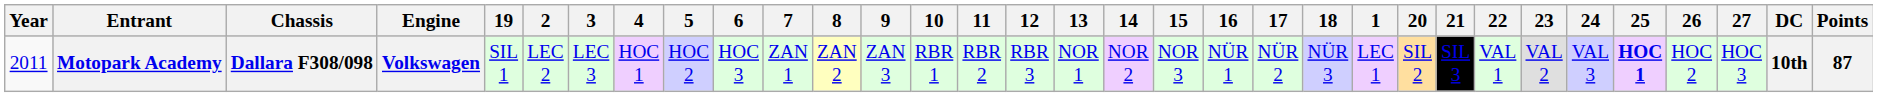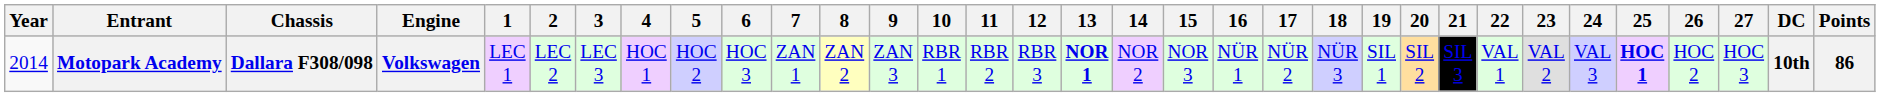 <table class="wikitable" style="text-align:center; font-size:85%">
 <tr>
 <th>Year</th>
 <th>Entrant</th>
 <th>Chassis</th>
 <th>Engine</th>
-<th>19</th>
+<th>1</th>
 <th>2</th>
 <th>3</th>
 <th>4</th>
 <th>5</th>
 <th>6</th>
 <th>7</th>
 <th>8</th>
 <th>9</th>
 <th>10</th>
 <th>11</th>
 <th>12</th>
 <th>13</th>
 <th>14</th>
 <th>15</th>
 <th>16</th>
 <th>17</th>
 <th>18</th>
-<th>1</th>
+<th>19</th>
 <th>20</th>
 <th>21</th>
 <th>22</th>
 <th>23</th>
 <th>24</th>
 <th>25</th>
 <th>26</th>
 <th>27</th>
 <th>DC</th>
 <th>Points</th>
 </tr>
 <tr>
-<td><a href='#'>2011</a></td>
+<td><a href='#'>2014</a></td>
 <th nowrap><a href='#'>Motopark Academy</a></th>
 <th nowrap><a href='#'>Dallara</a> F308/098</th>
 <th><a href='#'>Volkswagen</a></th>
-<td style="background:#DFFFDF;"><a href='#'>SIL<br>1</a><br></td>
+<td style="background:#EFCFFF;"><a href='#'>LEC<br>1</a><br></td>
 <td style="background:#DFFFDF;"><a href='#'>LEC<br>2</a><br></td>
 <td style="background:#DFFFDF;"><a href='#'>LEC<br>3</a><br></td>
 <td style="background:#EFCFFF;"><a href='#'>HOC<br>1</a><br></td>
 <td style="background:#CFCFFF;"><a href='#'>HOC<br>2</a><br></td>
 <td style="background:#DFFFDF;"><a href='#'>HOC<br>3</a><br></td>
 <td style="background:#DFFFDF;"><a href='#'>ZAN<br>1</a><br></td>
 <td style="background:#FFFFBF;"><a href='#'>ZAN<br>2</a><br></td>
 <td style="background:#DFFFDF;"><a href='#'>ZAN<br>3</a><br></td>
 <td style="background:#DFFFDF;"><a href='#'>RBR<br>1</a><br></td>
 <td style="background:#DFFFDF;"><a href='#'>RBR<br>2</a><br></td>
 <td style="background:#DFFFDF;"><a href='#'>RBR<br>3</a><br></td>
-<td style="background:#DFFFDF;"><a href='#'>NOR<br>1</a><br></td>
+<td style="background:#DFFFDF;"><strong><a href='#'>NOR<br>1</a><br></strong></td>
 <td style="background:#EFCFFF;"><a href='#'>NOR<br>2</a><br></td>
 <td style="background:#DFFFDF;"><a href='#'>NOR<br>3</a><br></td>
 <td style="background:#DFFFDF;"><a href='#'>NÜR<br>1</a><br></td>
 <td style="background:#DFFFDF;"><a href='#'>NÜR<br>2</a><br></td>
 <td style="background:#CFCFFF;"><a href='#'>NÜR<br>3</a><br></td>
-<td style="background:#EFCFFF;"><a href='#'>LEC<br>1</a><br></td>
+<td style="background:#DFFFDF;"><a href='#'>SIL<br>1</a><br></td>
 <td style="background:#FFDF9F;"><a href='#'>SIL<br>2</a><br></td>
 <td style="background:#000000; color:white"><a href='#'><span>SIL<br>3</span></a><br></td>
 <td style="background:#DFFFDF;"><a href='#'>VAL<br>1</a><br></td>
 <td style="background:#DFDFDF;"><a href='#'>VAL<br>2</a><br></td>
 <td style="background:#CFCFFF;"><a href='#'>VAL<br>3</a><br></td>
 <td style="background:#EFCFFF;"><strong><a href='#'>HOC<br>1</a><br></strong></td>
 <td style="background:#DFFFDF;"><a href='#'>HOC<br>2</a><br></td>
 <td style="background:#DFFFDF;"><a href='#'>HOC<br>3</a><br></td>
 <th>10th</th>
-<th>87</th>
+<th>86</th>
 </tr>
 </table>
